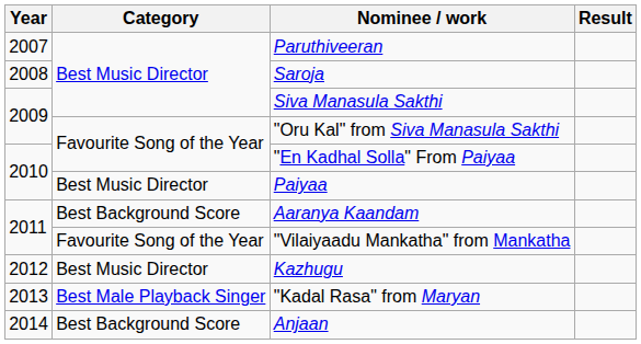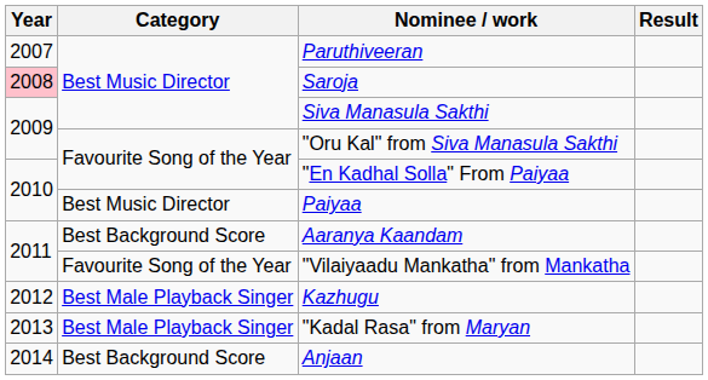 <table class="wikitable">
 <tr>
 <th>Year</th>
 <th>Category</th>
 <th>Nominee / work</th>
 <th>Result</th>
 </tr>
 <tr>
 <td>2007</td>
 <td rowspan="3"><a href='#'>Best Music Director</a></td>
 <td><em><a href='#'>Paruthiveeran</a></em></td>
 <td></td>
 </tr>
 <tr>
-<td>2008</td>
+<td style="background: pink;">2008</td>
 <td><em><a href='#'>Saroja</a></em></td>
 <td></td>
 </tr>
 <tr>
 <td rowspan="2">2009</td>
 <td><em><a href='#'>Siva Manasula Sakthi</a></em></td>
 <td></td>
 </tr>
 <tr>
 <td rowspan="2">Favourite Song of the Year</td>
 <td>"Oru Kal" from <em><a href='#'>Siva Manasula Sakthi</a></em></td>
 <td></td>
 </tr>
 <tr>
 <td rowspan="2">2010</td>
 <td>"<a href='#'>En Kadhal Solla</a>" From <em><a href='#'>Paiyaa</a></em></td>
 <td></td>
 </tr>
 <tr>
 <td>Best Music Director</td>
 <td><em><a href='#'>Paiyaa</a></em></td>
 <td></td>
 </tr>
 <tr>
 <td rowspan="2">2011</td>
 <td>Best Background Score</td>
 <td><em><a href='#'>Aaranya Kaandam</a></em></td>
 <td></td>
 </tr>
 <tr>
 <td>Favourite Song of the Year</td>
 <td>"Vilaiyaadu Mankatha" from <a href='#'>Mankatha</a></td>
 <td></td>
 </tr>
 <tr>
 <td>2012</td>
-<td>Best Music Director</td>
+<td><a href='#'>Best Male Playback Singer</a></td>
 <td><em><a href='#'>Kazhugu</a></em></td>
 <td></td>
 </tr>
 <tr>
 <td>2013</td>
 <td><a href='#'>Best Male Playback Singer</a></td>
 <td>"Kadal Rasa" from <em><a href='#'>Maryan</a></em></td>
 <td></td>
 </tr>
 <tr>
 <td>2014</td>
 <td>Best Background Score</td>
 <td><em><a href='#'>Anjaan</a></em></td>
 <td></td>
 </tr>
 </table>
